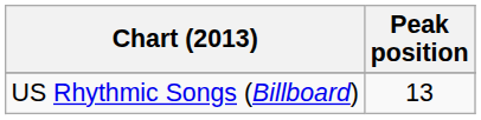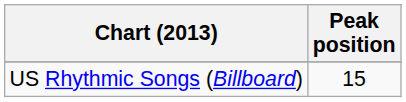 <table class="wikitable sortable plainrowheaders">
 <tr>
 <th scope="col">Chart (2013)</th>
 <th scope="col">Peak<br>position</th>
 </tr>
 <tr>
 </tr>
 <tr>
 </tr>
 <tr>
 </tr>
 <tr>
 </tr>
 <tr>
 </tr>
 <tr>
 </tr>
 <tr>
 <td>US <a href='#'>Rhythmic Songs</a> (<em><a href='#'>Billboard</a></em>)</td>
-<td align=center>13</td>
+<td align=center>15</td>
 </tr>
 </table>
